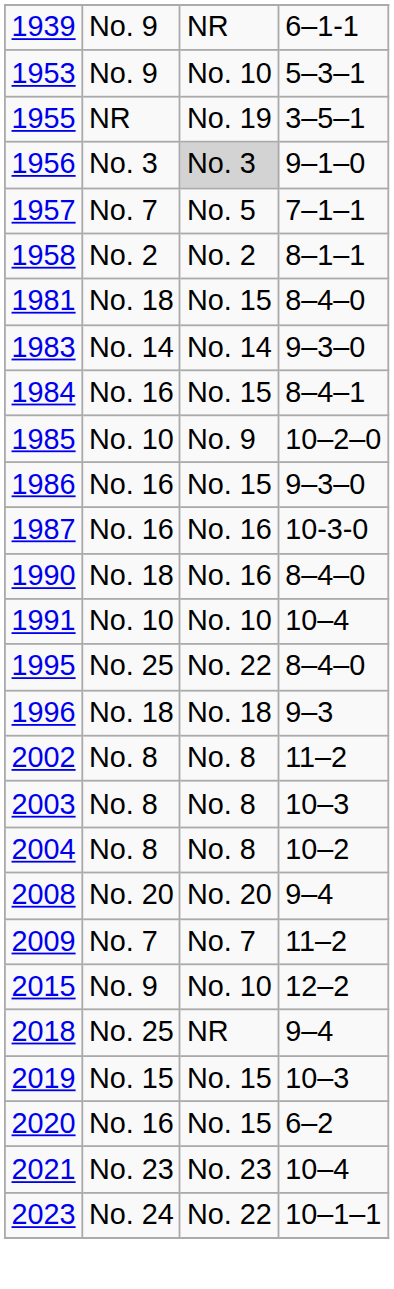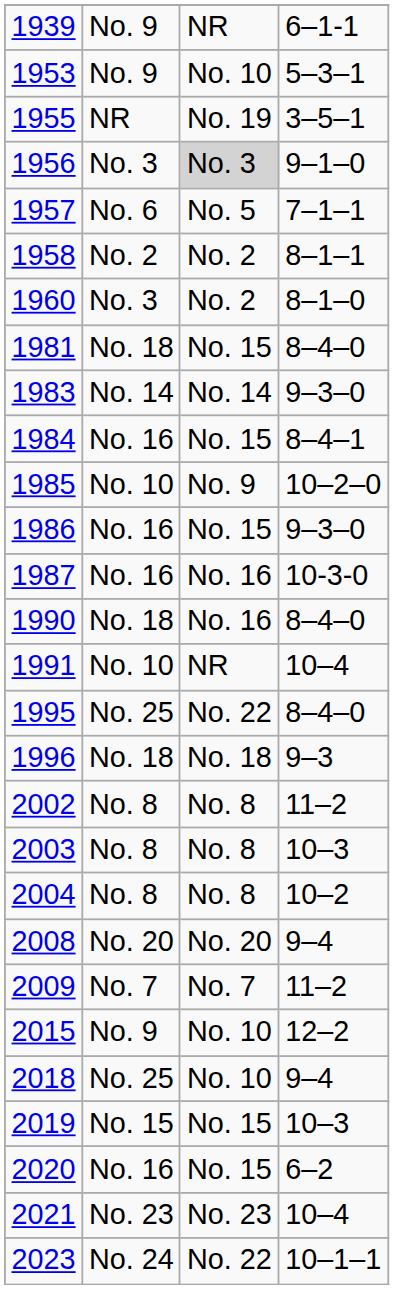 <table class="wikitable">
 <tr>
 </tr>
 <tr>
 <td><a href='#'>1939</a></td>
 <td>No. 9</td>
 <td>NR</td>
 <td>6–1-1</td>
 </tr>
 <tr>
 <td><a href='#'>1953</a></td>
 <td>No. 9</td>
 <td>No. 10</td>
 <td>5–3–1</td>
 </tr>
 <tr>
 <td><a href='#'>1955</a></td>
 <td>NR</td>
 <td>No. 19</td>
 <td>3–5–1</td>
 </tr>
 <tr>
 <td><a href='#'>1956</a></td>
 <td>No. 3</td>
 <td style="background: lightgrey;">No. 3</td>
 <td>9–1–0</td>
 </tr>
 <tr>
 <td><a href='#'>1957</a></td>
-<td>No. 7</td>
+<td>No. 6</td>
 <td>No. 5</td>
 <td>7–1–1</td>
 </tr>
 <tr>
 <td><a href='#'>1958</a></td>
 <td>No. 2</td>
 <td>No. 2</td>
 <td>8–1–1</td>
+</tr>
+<tr>
+<td><a href='#'>1960</a></td>
+<td>No. 3</td>
+<td>No. 2</td>
+<td>8–1–0</td>
 </tr>
 <tr>
 <td><a href='#'>1981</a></td>
 <td>No. 18</td>
 <td>No. 15</td>
 <td>8–4–0</td>
 </tr>
 <tr>
 <td><a href='#'>1983</a></td>
 <td>No. 14</td>
 <td>No. 14</td>
 <td>9–3–0</td>
 </tr>
 <tr>
 <td><a href='#'>1984</a></td>
 <td>No. 16</td>
 <td>No. 15</td>
 <td>8–4–1</td>
 </tr>
 <tr>
 <td><a href='#'>1985</a></td>
 <td>No. 10</td>
 <td>No. 9</td>
 <td>10–2–0</td>
 </tr>
 <tr>
 <td><a href='#'>1986</a></td>
 <td>No. 16</td>
 <td>No. 15</td>
 <td>9–3–0</td>
 </tr>
 <tr>
 <td><a href='#'>1987</a></td>
 <td>No. 16</td>
 <td>No. 16</td>
 <td>10-3-0</td>
 </tr>
 <tr>
 <td><a href='#'>1990</a></td>
 <td>No. 18</td>
 <td>No. 16</td>
 <td>8–4–0</td>
 </tr>
 <tr>
 <td><a href='#'>1991</a></td>
 <td>No. 10</td>
-<td>No. 10</td>
+<td>NR</td>
 <td>10–4</td>
 </tr>
 <tr>
 <td><a href='#'>1995</a></td>
 <td>No. 25</td>
 <td>No. 22</td>
 <td>8–4–0</td>
 </tr>
 <tr>
 <td><a href='#'>1996</a></td>
 <td>No. 18</td>
 <td>No. 18</td>
 <td>9–3</td>
 </tr>
 <tr>
 <td><a href='#'>2002</a></td>
 <td>No. 8</td>
 <td>No. 8</td>
 <td>11–2</td>
 </tr>
 <tr>
 <td><a href='#'>2003</a></td>
 <td>No. 8</td>
 <td>No. 8</td>
 <td>10–3</td>
 </tr>
 <tr>
 <td><a href='#'>2004</a></td>
 <td>No. 8</td>
 <td>No. 8</td>
 <td>10–2</td>
 </tr>
 <tr>
 <td><a href='#'>2008</a></td>
 <td>No. 20</td>
 <td>No. 20</td>
 <td>9–4</td>
 </tr>
 <tr>
 <td><a href='#'>2009</a></td>
 <td>No. 7</td>
 <td>No. 7</td>
 <td>11–2</td>
 </tr>
 <tr>
 <td><a href='#'>2015</a></td>
 <td>No. 9</td>
 <td>No. 10</td>
 <td>12–2</td>
 </tr>
 <tr>
 <td><a href='#'>2018</a></td>
 <td>No. 25</td>
-<td>NR</td>
+<td>No. 10</td>
 <td>9–4</td>
 </tr>
 <tr>
 <td><a href='#'>2019</a></td>
 <td>No. 15</td>
 <td>No. 15</td>
 <td>10–3</td>
 </tr>
 <tr>
 <td><a href='#'>2020</a></td>
 <td>No. 16</td>
 <td>No. 15</td>
 <td>6–2</td>
 </tr>
 <tr>
 <td><a href='#'>2021</a></td>
 <td>No. 23</td>
 <td>No. 23</td>
 <td>10–4</td>
 </tr>
 <tr>
 <td><a href='#'>2023</a></td>
 <td>No. 24</td>
 <td>No. 22</td>
 <td>10–1–1</td>
 </tr>
 <tr>
 </tr>
 </table>
